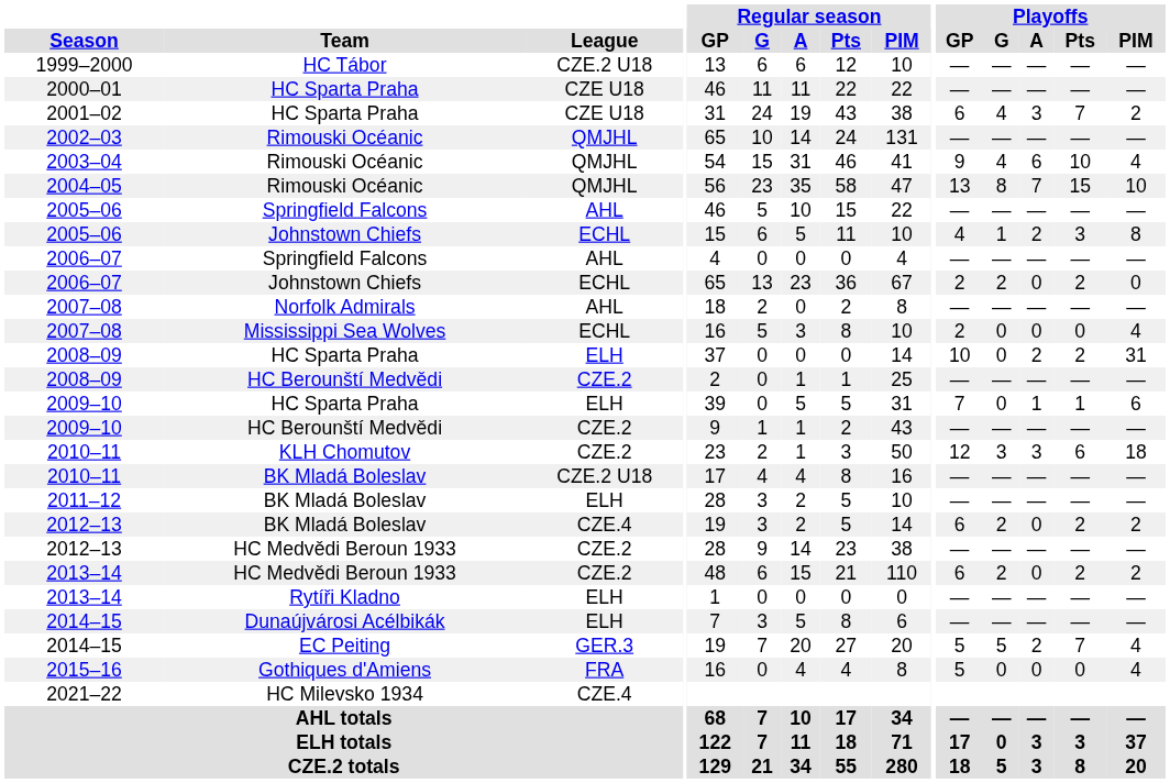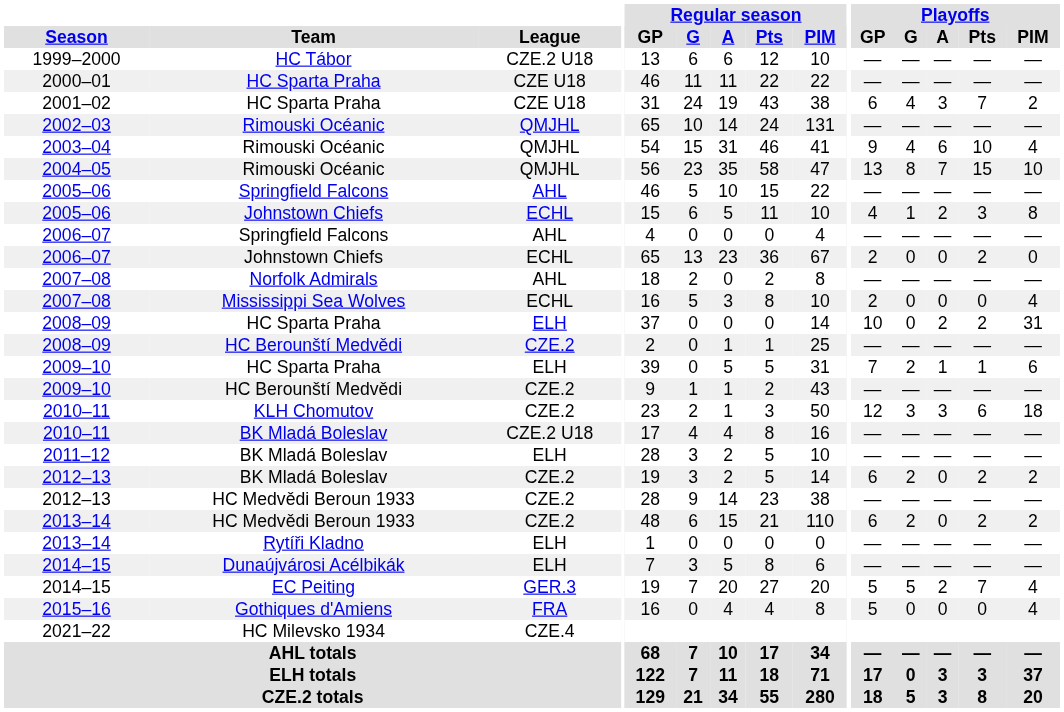 <table border="0" cellpadding="1" cellspacing="0" style="text-align:center; width:60em">
 <tr bgcolor="#e0e0e0">
 <th colspan="3" bgcolor="#ffffff"></th>
 <th rowspan="99" bgcolor="#ffffff"></th>
 <th colspan="5"><a href='#'>Regular season</a></th>
 <th rowspan="99" bgcolor="#ffffff"></th>
 <th colspan="5"><a href='#'>Playoffs</a></th>
 </tr>
 <tr bgcolor="#e0e0e0">
 <th><a href='#'>Season</a></th>
 <th>Team</th>
 <th>League</th>
 <th>GP</th>
 <th><a href='#'>G</a></th>
 <th><a href='#'>A</a></th>
 <th><a href='#'>Pts</a></th>
 <th><a href='#'>PIM</a></th>
 <th>GP</th>
 <th>G</th>
 <th>A</th>
 <th>Pts</th>
 <th>PIM</th>
 </tr>
 <tr>
 <td>1999–2000</td>
 <td><a href='#'>HC Tábor</a></td>
 <td>CZE.2 U18</td>
 <td>13</td>
 <td>6</td>
 <td>6</td>
 <td>12</td>
 <td>10</td>
 <td>—</td>
 <td>—</td>
 <td>—</td>
 <td>—</td>
 <td>—</td>
 </tr>
 <tr bgcolor="#f0f0f0">
 <td>2000–01</td>
 <td><a href='#'>HC Sparta Praha</a></td>
 <td>CZE U18</td>
 <td>46</td>
 <td>11</td>
 <td>11</td>
 <td>22</td>
 <td>22</td>
 <td>—</td>
 <td>—</td>
 <td>—</td>
 <td>—</td>
 <td>—</td>
 </tr>
 <tr>
 <td>2001–02</td>
 <td>HC Sparta Praha</td>
 <td>CZE U18</td>
 <td>31</td>
 <td>24</td>
 <td>19</td>
 <td>43</td>
 <td>38</td>
 <td>6</td>
 <td>4</td>
 <td>3</td>
 <td>7</td>
 <td>2</td>
 </tr>
 <tr bgcolor="#f0f0f0">
 <td><a href='#'>2002–03</a></td>
 <td><a href='#'>Rimouski Océanic</a></td>
 <td><a href='#'>QMJHL</a></td>
 <td>65</td>
 <td>10</td>
 <td>14</td>
 <td>24</td>
 <td>131</td>
 <td>—</td>
 <td>—</td>
 <td>—</td>
 <td>—</td>
 <td>—</td>
 </tr>
 <tr>
 <td><a href='#'>2003–04</a></td>
 <td>Rimouski Océanic</td>
 <td>QMJHL</td>
 <td>54</td>
 <td>15</td>
 <td>31</td>
 <td>46</td>
 <td>41</td>
 <td>9</td>
 <td>4</td>
 <td>6</td>
 <td>10</td>
 <td>4</td>
 </tr>
 <tr bgcolor="#f0f0f0">
 <td><a href='#'>2004–05</a></td>
 <td>Rimouski Océanic</td>
 <td>QMJHL</td>
 <td>56</td>
 <td>23</td>
 <td>35</td>
 <td>58</td>
 <td>47</td>
 <td>13</td>
 <td>8</td>
 <td>7</td>
 <td>15</td>
 <td>10</td>
 </tr>
 <tr>
 <td><a href='#'>2005–06</a></td>
 <td><a href='#'>Springfield Falcons</a></td>
 <td><a href='#'>AHL</a></td>
 <td>46</td>
 <td>5</td>
 <td>10</td>
 <td>15</td>
 <td>22</td>
 <td>—</td>
 <td>—</td>
 <td>—</td>
 <td>—</td>
 <td>—</td>
 </tr>
 <tr bgcolor="#f0f0f0">
 <td><a href='#'>2005–06</a></td>
 <td><a href='#'>Johnstown Chiefs</a></td>
 <td><a href='#'>ECHL</a></td>
 <td>15</td>
 <td>6</td>
 <td>5</td>
 <td>11</td>
 <td>10</td>
 <td>4</td>
 <td>1</td>
 <td>2</td>
 <td>3</td>
 <td>8</td>
 </tr>
 <tr>
 <td><a href='#'>2006–07</a></td>
 <td>Springfield Falcons</td>
 <td>AHL</td>
 <td>4</td>
 <td>0</td>
 <td>0</td>
 <td>0</td>
 <td>4</td>
 <td>—</td>
 <td>—</td>
 <td>—</td>
 <td>—</td>
 <td>—</td>
 </tr>
 <tr bgcolor="#f0f0f0">
 <td><a href='#'>2006–07</a></td>
 <td>Johnstown Chiefs</td>
 <td>ECHL</td>
 <td>65</td>
 <td>13</td>
 <td>23</td>
 <td>36</td>
 <td>67</td>
 <td>2</td>
-<td>2</td>
+<td>0</td>
 <td>0</td>
 <td>2</td>
 <td>0</td>
 </tr>
 <tr>
 <td><a href='#'>2007–08</a></td>
 <td><a href='#'>Norfolk Admirals</a></td>
 <td>AHL</td>
 <td>18</td>
 <td>2</td>
 <td>0</td>
 <td>2</td>
 <td>8</td>
 <td>—</td>
 <td>—</td>
 <td>—</td>
 <td>—</td>
 <td>—</td>
 </tr>
 <tr bgcolor="#f0f0f0">
 <td><a href='#'>2007–08</a></td>
 <td><a href='#'>Mississippi Sea Wolves</a></td>
 <td>ECHL</td>
 <td>16</td>
 <td>5</td>
 <td>3</td>
 <td>8</td>
 <td>10</td>
 <td>2</td>
 <td>0</td>
 <td>0</td>
 <td>0</td>
 <td>4</td>
 </tr>
 <tr>
 <td><a href='#'>2008–09</a></td>
 <td>HC Sparta Praha</td>
 <td><a href='#'>ELH</a></td>
 <td>37</td>
 <td>0</td>
 <td>0</td>
 <td>0</td>
 <td>14</td>
 <td>10</td>
 <td>0</td>
 <td>2</td>
 <td>2</td>
 <td>31</td>
 </tr>
 <tr bgcolor="#f0f0f0">
 <td><a href='#'>2008–09</a></td>
 <td><a href='#'>HC Berounští Medvědi</a></td>
 <td><a href='#'>CZE.2</a></td>
 <td>2</td>
 <td>0</td>
 <td>1</td>
 <td>1</td>
 <td>25</td>
 <td>—</td>
 <td>—</td>
 <td>—</td>
 <td>—</td>
 <td>—</td>
 </tr>
 <tr>
 <td><a href='#'>2009–10</a></td>
 <td>HC Sparta Praha</td>
 <td>ELH</td>
 <td>39</td>
 <td>0</td>
 <td>5</td>
 <td>5</td>
 <td>31</td>
 <td>7</td>
-<td>0</td>
+<td>2</td>
 <td>1</td>
 <td>1</td>
 <td>6</td>
 </tr>
 <tr bgcolor="#f0f0f0">
 <td><a href='#'>2009–10</a></td>
 <td>HC Berounští Medvědi</td>
 <td>CZE.2</td>
 <td>9</td>
 <td>1</td>
 <td>1</td>
 <td>2</td>
 <td>43</td>
 <td>—</td>
 <td>—</td>
 <td>—</td>
 <td>—</td>
 <td>—</td>
 </tr>
 <tr>
 <td><a href='#'>2010–11</a></td>
 <td><a href='#'>KLH Chomutov</a></td>
 <td>CZE.2</td>
 <td>23</td>
 <td>2</td>
 <td>1</td>
 <td>3</td>
 <td>50</td>
 <td>12</td>
 <td>3</td>
 <td>3</td>
 <td>6</td>
 <td>18</td>
 </tr>
 <tr bgcolor="#f0f0f0">
 <td><a href='#'>2010–11</a></td>
 <td><a href='#'>BK Mladá Boleslav</a></td>
 <td>CZE.2 U18</td>
 <td>17</td>
 <td>4</td>
 <td>4</td>
 <td>8</td>
 <td>16</td>
 <td>—</td>
 <td>—</td>
 <td>—</td>
 <td>—</td>
 <td>—</td>
 </tr>
 <tr>
 <td><a href='#'>2011–12</a></td>
 <td>BK Mladá Boleslav</td>
 <td>ELH</td>
 <td>28</td>
 <td>3</td>
 <td>2</td>
 <td>5</td>
 <td>10</td>
 <td>—</td>
 <td>—</td>
 <td>—</td>
 <td>—</td>
 <td>—</td>
 </tr>
 <tr bgcolor="#f0f0f0">
 <td><a href='#'>2012–13</a></td>
 <td>BK Mladá Boleslav</td>
-<td>CZE.4</td>
+<td>CZE.2</td>
 <td>19</td>
 <td>3</td>
 <td>2</td>
 <td>5</td>
 <td>14</td>
 <td>6</td>
 <td>2</td>
 <td>0</td>
 <td>2</td>
 <td>2</td>
 </tr>
 <tr>
 <td>2012–13</td>
 <td>HC Medvědi Beroun 1933</td>
 <td>CZE.2</td>
 <td>28</td>
 <td>9</td>
 <td>14</td>
 <td>23</td>
 <td>38</td>
 <td>—</td>
 <td>—</td>
 <td>—</td>
 <td>—</td>
 <td>—</td>
 </tr>
 <tr bgcolor="#f0f0f0">
 <td><a href='#'>2013–14</a></td>
 <td>HC Medvědi Beroun 1933</td>
 <td>CZE.2</td>
 <td>48</td>
 <td>6</td>
 <td>15</td>
 <td>21</td>
 <td>110</td>
 <td>6</td>
 <td>2</td>
 <td>0</td>
 <td>2</td>
 <td>2</td>
 </tr>
 <tr>
 <td><a href='#'>2013–14</a></td>
 <td><a href='#'>Rytíři Kladno</a></td>
 <td>ELH</td>
 <td>1</td>
 <td>0</td>
 <td>0</td>
 <td>0</td>
 <td>0</td>
 <td>—</td>
 <td>—</td>
 <td>—</td>
 <td>—</td>
 <td>—</td>
 </tr>
 <tr bgcolor="#f0f0f0">
 <td><a href='#'>2014–15</a></td>
 <td><a href='#'>Dunaújvárosi Acélbikák</a></td>
 <td>ELH</td>
 <td>7</td>
 <td>3</td>
 <td>5</td>
 <td>8</td>
 <td>6</td>
 <td>—</td>
 <td>—</td>
 <td>—</td>
 <td>—</td>
 <td>—</td>
 </tr>
 <tr>
 <td>2014–15</td>
 <td><a href='#'>EC Peiting</a></td>
 <td><a href='#'>GER.3</a></td>
 <td>19</td>
 <td>7</td>
 <td>20</td>
 <td>27</td>
 <td>20</td>
 <td>5</td>
 <td>5</td>
 <td>2</td>
 <td>7</td>
 <td>4</td>
 </tr>
 <tr bgcolor="#f0f0f0">
 <td><a href='#'>2015–16</a></td>
 <td><a href='#'>Gothiques d'Amiens</a></td>
 <td><a href='#'>FRA</a></td>
 <td>16</td>
 <td>0</td>
 <td>4</td>
 <td>4</td>
 <td>8</td>
 <td>5</td>
 <td>0</td>
 <td>0</td>
 <td>0</td>
 <td>4</td>
 </tr>
 <tr>
 <td>2021–22</td>
 <td>HC Milevsko 1934</td>
 <td>CZE.4</td>
 <td></td>
 <td></td>
 <td></td>
 <td></td>
 <td></td>
 <td></td>
 <td></td>
 <td></td>
 <td></td>
 <td></td>
 </tr>
 <tr bgcolor="#e0e0e0">
 <th colspan="3">AHL totals</th>
 <th>68</th>
 <th>7</th>
 <th>10</th>
 <th>17</th>
 <th>34</th>
 <th>—</th>
 <th>—</th>
 <th>—</th>
 <th>—</th>
 <th>—</th>
 </tr>
 <tr bgcolor="#e0e0e0">
 <th colspan="3">ELH totals</th>
 <th>122</th>
 <th>7</th>
 <th>11</th>
 <th>18</th>
 <th>71</th>
 <th>17</th>
 <th>0</th>
 <th>3</th>
 <th>3</th>
 <th>37</th>
 </tr>
 <tr bgcolor="#e0e0e0">
 <th colspan="3">CZE.2 totals</th>
 <th>129</th>
 <th>21</th>
 <th>34</th>
 <th>55</th>
 <th>280</th>
 <th>18</th>
 <th>5</th>
 <th>3</th>
 <th>8</th>
 <th>20</th>
 </tr>
 </table>
